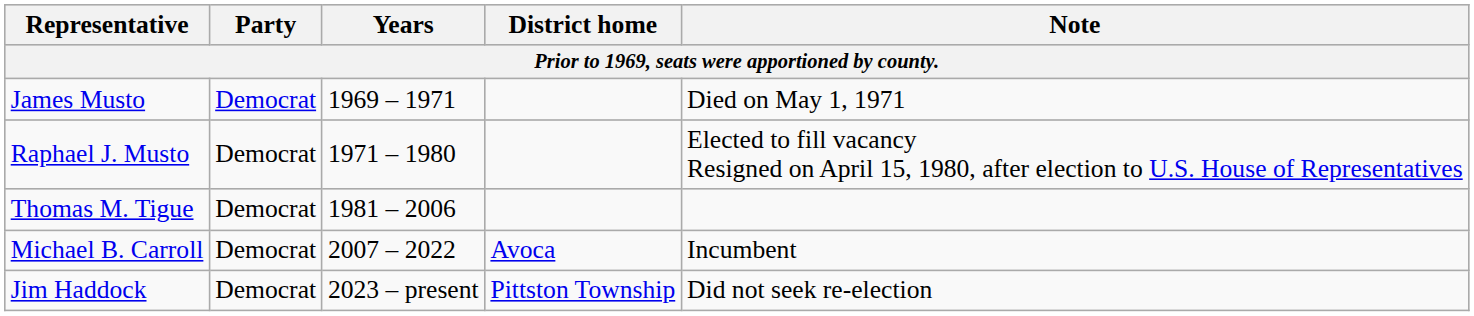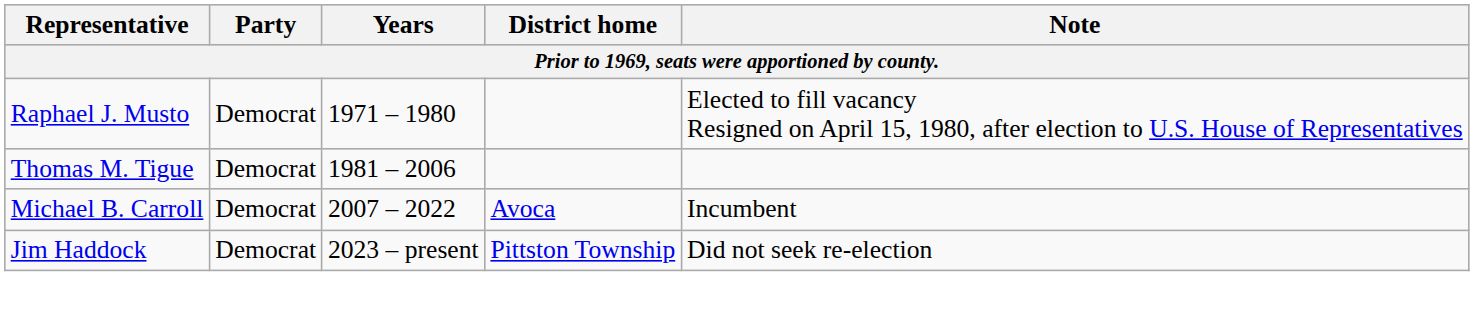 <table class=wikitable>
 <tr valign=bottom>
 <th>Representative</th>
 <th>Party</th>
 <th>Years</th>
 <th>District home</th>
 <th>Note</th>
 </tr>
 <tr>
 <th colspan=5 style="font-size: 80%;"><em>Prior to 1969, seats were apportioned by county.</em></th>
-</tr>
-<tr>
-<td><a href='#'>James Musto</a></td>
-<td><a href='#'>Democrat</a></td>
-<td>1969 – 1971</td>
-<td></td>
-<td>Died on May 1, 1971</td>
 </tr>
 <tr>
 <td><a href='#'>Raphael J. Musto</a></td>
 <td>Democrat</td>
 <td>1971 – 1980</td>
 <td></td>
 <td>Elected to fill vacancy<br>Resigned on April 15, 1980, after election to <a href='#'>U.S. House of Representatives</a></td>
 </tr>
 <tr>
 <td><a href='#'>Thomas M. Tigue</a></td>
 <td>Democrat</td>
 <td>1981 – 2006</td>
 <td></td>
 <td></td>
 </tr>
 <tr>
 <td><a href='#'>Michael B. Carroll</a></td>
 <td>Democrat</td>
 <td>2007 – 2022</td>
 <td><a href='#'>Avoca</a></td>
 <td>Incumbent</td>
 </tr>
 <tr>
 <td><a href='#'>Jim Haddock</a></td>
 <td>Democrat</td>
 <td>2023 – present</td>
 <td><a href='#'>Pittston Township</a></td>
 <td>Did not seek re-election</td>
 </tr>
 </table>
